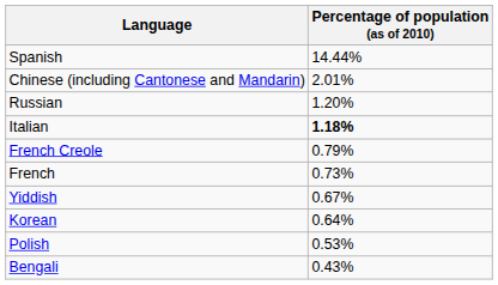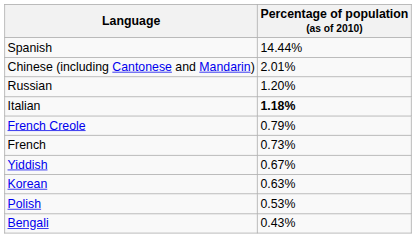 <table class="wikitable sortable" style="margin-left:1em; float:center">
 <tr>
 <th>Language</th>
 <th>Percentage of population<br><small>(as of 2010)</small></th>
 </tr>
 <tr>
 <td>Spanish</td>
 <td>14.44%</td>
 </tr>
 <tr>
 <td>Chinese (including <a href='#'>Cantonese</a> and <a href='#'>Mandarin</a>)</td>
 <td>2.01%</td>
 </tr>
 <tr>
 <td>Russian</td>
 <td>1.20%</td>
 </tr>
 <tr>
 <td>Italian</td>
 <td><strong>1.18%</strong></td>
 </tr>
 <tr>
 <td><a href='#'>French Creole</a></td>
 <td>0.79%</td>
 </tr>
 <tr>
 <td>French</td>
 <td>0.73%</td>
 </tr>
 <tr>
 <td><a href='#'>Yiddish</a></td>
 <td>0.67%</td>
 </tr>
 <tr>
 <td><a href='#'>Korean</a></td>
-<td>0.64%</td>
+<td>0.63%</td>
 </tr>
 <tr>
 <td><a href='#'>Polish</a></td>
 <td>0.53%</td>
 </tr>
 <tr>
 <td><a href='#'>Bengali</a></td>
 <td>0.43%</td>
 </tr>
 </table>
